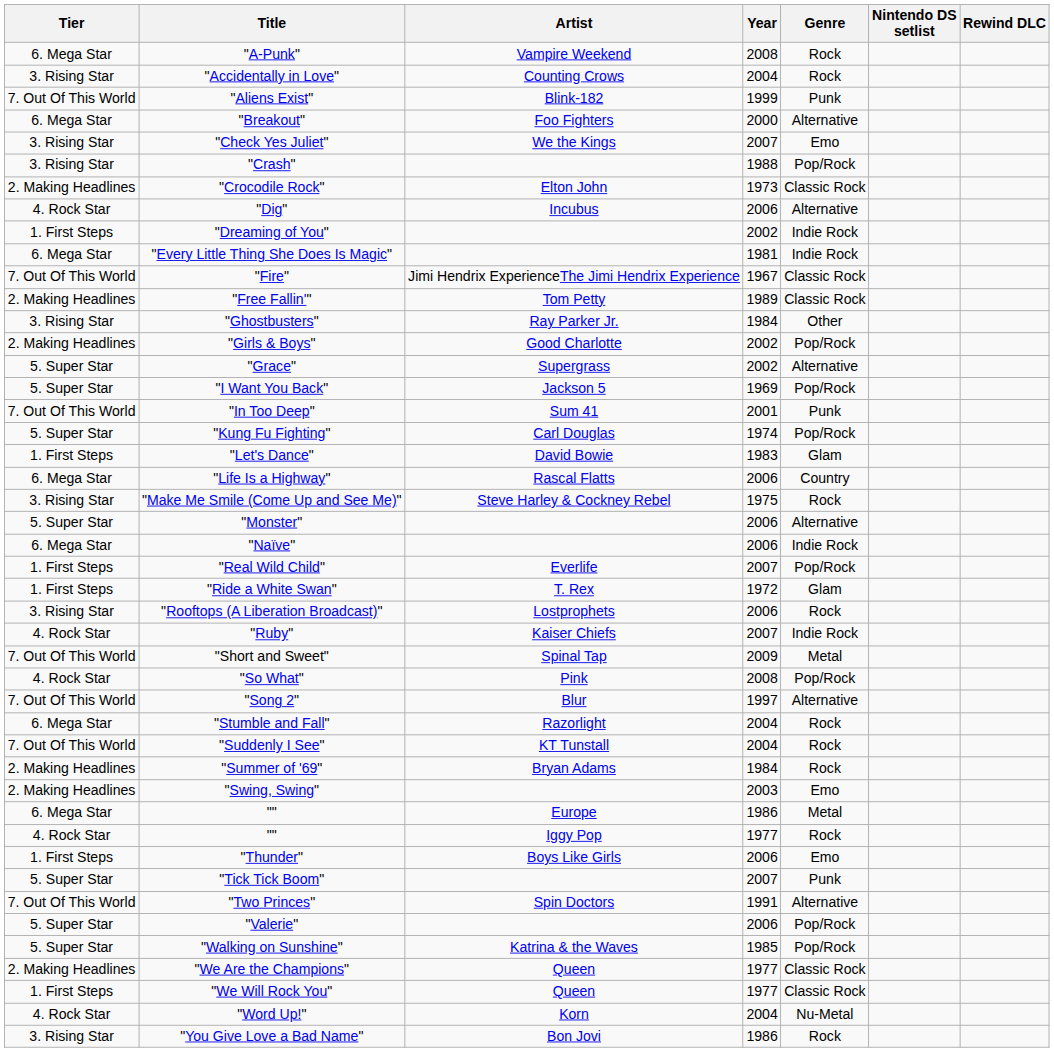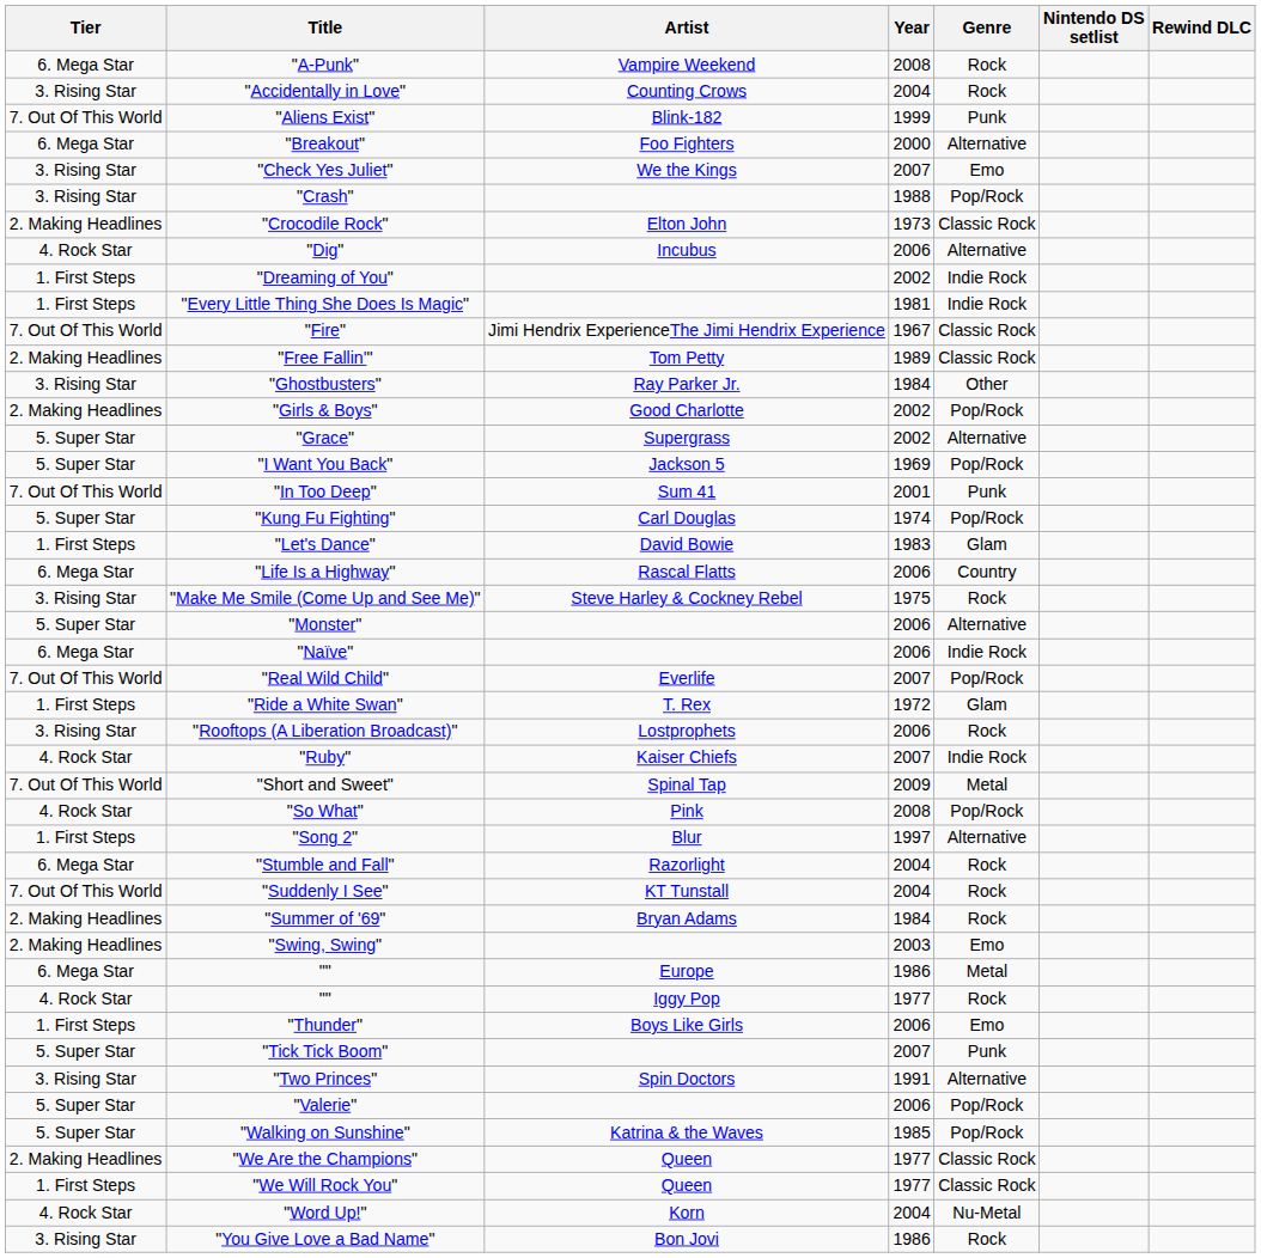 <table class="wikitable sortable" style="text-align: center;">
 <tr>
 <th>Tier</th>
 <th>Title</th>
 <th>Artist</th>
 <th>Year</th>
 <th>Genre</th>
 <th>Nintendo DS<br>setlist</th>
 <th>Rewind DLC</th>
 </tr>
 <tr>
 <td>6. Mega Star</td>
 <td>"<a href='#'>A-Punk</a>"</td>
 <td><a href='#'>Vampire Weekend</a></td>
 <td>2008</td>
 <td>Rock</td>
 <td></td>
 <td></td>
 </tr>
 <tr>
 <td>3. Rising Star</td>
 <td>"<a href='#'>Accidentally in Love</a>"</td>
 <td><a href='#'>Counting Crows</a></td>
 <td>2004</td>
 <td>Rock</td>
 <td></td>
 <td></td>
 </tr>
 <tr>
 <td>7. Out Of This World</td>
 <td>"<a href='#'>Aliens Exist</a>"</td>
 <td><a href='#'>Blink-182</a></td>
 <td>1999</td>
 <td>Punk</td>
 <td></td>
 <td></td>
 </tr>
 <tr>
 <td>6. Mega Star</td>
 <td>"<a href='#'>Breakout</a>"</td>
 <td><a href='#'>Foo Fighters</a></td>
 <td>2000</td>
 <td>Alternative</td>
 <td></td>
 <td></td>
 </tr>
 <tr>
 <td>3. Rising Star</td>
 <td>"<a href='#'>Check Yes Juliet</a>"</td>
 <td><a href='#'>We the Kings</a></td>
 <td>2007</td>
 <td>Emo</td>
 <td></td>
 <td></td>
 </tr>
 <tr>
 <td>3. Rising Star</td>
 <td>"<a href='#'>Crash</a>"</td>
 <td></td>
 <td>1988</td>
 <td>Pop/Rock</td>
 <td></td>
 <td></td>
 </tr>
 <tr>
 <td>2. Making Headlines</td>
 <td>"<a href='#'>Crocodile Rock</a>"</td>
 <td><a href='#'>Elton John</a></td>
 <td>1973</td>
 <td>Classic Rock</td>
 <td></td>
 <td></td>
 </tr>
 <tr>
 <td>4. Rock Star</td>
 <td>"<a href='#'>Dig</a>"</td>
 <td><a href='#'>Incubus</a></td>
 <td>2006</td>
 <td>Alternative</td>
 <td></td>
 <td></td>
 </tr>
 <tr>
 <td>1. First Steps</td>
 <td>"<a href='#'>Dreaming of You</a>"</td>
 <td></td>
 <td>2002</td>
 <td>Indie Rock</td>
 <td></td>
 <td></td>
 </tr>
 <tr>
-<td>6. Mega Star</td>
+<td>1. First Steps</td>
 <td>"<a href='#'>Every Little Thing She Does Is Magic</a>"</td>
 <td></td>
 <td>1981</td>
 <td>Indie Rock</td>
 <td></td>
 <td></td>
 </tr>
 <tr>
 <td>7. Out Of This World</td>
 <td>"<a href='#'>Fire</a>"</td>
 <td><span>Jimi Hendrix Experience</span><a href='#'>The Jimi Hendrix Experience</a></td>
 <td>1967</td>
 <td>Classic Rock</td>
 <td></td>
 <td></td>
 </tr>
 <tr>
 <td>2. Making Headlines</td>
 <td>"<a href='#'>Free Fallin'</a>"</td>
 <td><a href='#'>Tom Petty</a></td>
 <td>1989</td>
 <td>Classic Rock</td>
 <td></td>
 <td></td>
 </tr>
 <tr>
 <td>3. Rising Star</td>
 <td>"<a href='#'>Ghostbusters</a>"</td>
 <td><a href='#'>Ray Parker Jr.</a></td>
 <td>1984</td>
 <td>Other</td>
 <td></td>
 <td></td>
 </tr>
 <tr>
 <td>2. Making Headlines</td>
 <td>"<a href='#'>Girls & Boys</a>"</td>
 <td><a href='#'>Good Charlotte</a></td>
 <td>2002</td>
 <td>Pop/Rock</td>
 <td></td>
 <td></td>
 </tr>
 <tr>
 <td>5. Super Star</td>
 <td>"<a href='#'>Grace</a>"</td>
 <td><a href='#'>Supergrass</a></td>
 <td>2002</td>
 <td>Alternative</td>
 <td></td>
 <td></td>
 </tr>
 <tr>
 <td>5. Super Star</td>
 <td>"<a href='#'>I Want You Back</a>"</td>
 <td><a href='#'>Jackson 5</a></td>
 <td>1969</td>
 <td>Pop/Rock</td>
 <td></td>
 <td></td>
 </tr>
 <tr>
 <td>7. Out Of This World</td>
 <td>"<a href='#'>In Too Deep</a>"</td>
 <td><a href='#'>Sum 41</a></td>
 <td>2001</td>
 <td>Punk</td>
 <td></td>
 <td></td>
 </tr>
 <tr>
 <td>5. Super Star</td>
 <td>"<a href='#'>Kung Fu Fighting</a>"</td>
 <td><a href='#'>Carl Douglas</a></td>
 <td>1974</td>
 <td>Pop/Rock</td>
 <td></td>
 <td></td>
 </tr>
 <tr>
 <td>1. First Steps</td>
 <td>"<a href='#'>Let's Dance</a>"</td>
 <td><a href='#'>David Bowie</a></td>
 <td>1983</td>
 <td>Glam</td>
 <td></td>
 <td></td>
 </tr>
 <tr>
 <td>6. Mega Star</td>
 <td>"<a href='#'>Life Is a Highway</a>"</td>
 <td><a href='#'>Rascal Flatts</a></td>
 <td>2006</td>
 <td>Country</td>
 <td></td>
 <td></td>
 </tr>
 <tr>
 <td>3. Rising Star</td>
 <td>"<a href='#'>Make Me Smile (Come Up and See Me)</a>"</td>
 <td><a href='#'>Steve Harley & Cockney Rebel</a></td>
 <td>1975</td>
 <td>Rock</td>
 <td></td>
 <td></td>
 </tr>
 <tr>
 <td>5. Super Star</td>
 <td>"<a href='#'>Monster</a>"</td>
 <td></td>
 <td>2006</td>
 <td>Alternative</td>
 <td></td>
 <td></td>
 </tr>
 <tr>
 <td>6. Mega Star</td>
 <td>"<a href='#'>Naïve</a>"</td>
 <td></td>
 <td>2006</td>
 <td>Indie Rock</td>
 <td></td>
 <td></td>
 </tr>
 <tr>
-<td>1. First Steps</td>
+<td>7. Out Of This World</td>
 <td>"<a href='#'>Real Wild Child</a>"</td>
 <td><a href='#'>Everlife</a></td>
 <td>2007</td>
 <td>Pop/Rock</td>
 <td></td>
 <td></td>
 </tr>
 <tr>
 <td>1. First Steps</td>
 <td>"<a href='#'>Ride a White Swan</a>"</td>
 <td><a href='#'>T. Rex</a></td>
 <td>1972</td>
 <td>Glam</td>
 <td></td>
 <td></td>
 </tr>
 <tr>
 <td>3. Rising Star</td>
 <td>"<a href='#'>Rooftops (A Liberation Broadcast)</a>"</td>
 <td><a href='#'>Lostprophets</a></td>
 <td>2006</td>
 <td>Rock</td>
 <td></td>
 <td></td>
 </tr>
 <tr>
 <td>4. Rock Star</td>
 <td>"<a href='#'>Ruby</a>"</td>
 <td><a href='#'>Kaiser Chiefs</a></td>
 <td>2007</td>
 <td>Indie Rock</td>
 <td></td>
 <td></td>
 </tr>
 <tr>
 <td>7. Out Of This World</td>
 <td>"Short and Sweet"</td>
 <td><a href='#'>Spinal Tap</a></td>
 <td>2009</td>
 <td>Metal</td>
 <td></td>
 <td></td>
 </tr>
 <tr>
 <td>4. Rock Star</td>
 <td>"<a href='#'>So What</a>"</td>
 <td><a href='#'>Pink</a></td>
 <td>2008</td>
 <td>Pop/Rock</td>
 <td></td>
 <td></td>
 </tr>
 <tr>
-<td>7. Out Of This World</td>
+<td>1. First Steps</td>
 <td>"<a href='#'>Song 2</a>"</td>
 <td><a href='#'>Blur</a></td>
 <td>1997</td>
 <td>Alternative</td>
 <td></td>
 <td></td>
 </tr>
 <tr>
 <td>6. Mega Star</td>
 <td>"<a href='#'>Stumble and Fall</a>"</td>
 <td><a href='#'>Razorlight</a></td>
 <td>2004</td>
 <td>Rock</td>
 <td></td>
 <td></td>
 </tr>
 <tr>
 <td>7. Out Of This World</td>
 <td>"<a href='#'>Suddenly I See</a>"</td>
 <td><a href='#'>KT Tunstall</a></td>
 <td>2004</td>
 <td>Rock</td>
 <td></td>
 <td></td>
 </tr>
 <tr>
 <td>2. Making Headlines</td>
 <td>"<a href='#'>Summer of '69</a>"</td>
 <td><a href='#'>Bryan Adams</a></td>
 <td>1984</td>
 <td>Rock</td>
 <td></td>
 <td></td>
 </tr>
 <tr>
 <td>2. Making Headlines</td>
 <td>"<a href='#'>Swing, Swing</a>"</td>
 <td></td>
 <td>2003</td>
 <td>Emo</td>
 <td></td>
 <td></td>
 </tr>
 <tr>
 <td>6. Mega Star</td>
 <td>""</td>
 <td><a href='#'>Europe</a></td>
 <td>1986</td>
 <td>Metal</td>
 <td></td>
 <td></td>
 </tr>
 <tr>
 <td>4. Rock Star</td>
 <td>""</td>
 <td><a href='#'>Iggy Pop</a></td>
 <td>1977</td>
 <td>Rock</td>
 <td></td>
 <td></td>
 </tr>
 <tr>
 <td>1. First Steps</td>
 <td>"<a href='#'>Thunder</a>"</td>
 <td><a href='#'>Boys Like Girls</a></td>
 <td>2006</td>
 <td>Emo</td>
 <td></td>
 <td></td>
 </tr>
 <tr>
 <td>5. Super Star</td>
 <td>"<a href='#'>Tick Tick Boom</a>"</td>
 <td></td>
 <td>2007</td>
 <td>Punk</td>
 <td></td>
 <td></td>
 </tr>
 <tr>
-<td>7. Out Of This World</td>
+<td>3. Rising Star</td>
 <td>"<a href='#'>Two Princes</a>"</td>
 <td><a href='#'>Spin Doctors</a></td>
 <td>1991</td>
 <td>Alternative</td>
 <td></td>
 <td></td>
 </tr>
 <tr>
 <td>5. Super Star</td>
 <td>"<a href='#'>Valerie</a>"</td>
 <td></td>
 <td>2006</td>
 <td>Pop/Rock</td>
 <td></td>
 <td></td>
 </tr>
 <tr>
 <td>5. Super Star</td>
 <td>"<a href='#'>Walking on Sunshine</a>"</td>
 <td><a href='#'>Katrina & the Waves</a></td>
 <td>1985</td>
 <td>Pop/Rock</td>
 <td></td>
 <td></td>
 </tr>
 <tr>
 <td>2. Making Headlines</td>
 <td>"<a href='#'>We Are the Champions</a>"</td>
 <td><a href='#'>Queen</a></td>
 <td>1977</td>
 <td>Classic Rock</td>
 <td></td>
 <td></td>
 </tr>
 <tr>
 <td>1. First Steps</td>
 <td>"<a href='#'>We Will Rock You</a>"</td>
 <td><a href='#'>Queen</a></td>
 <td>1977</td>
 <td>Classic Rock</td>
 <td></td>
 <td></td>
 </tr>
 <tr>
 <td>4. Rock Star</td>
 <td>"<a href='#'>Word Up!</a>"</td>
 <td><a href='#'>Korn</a></td>
 <td>2004</td>
 <td>Nu-Metal</td>
 <td></td>
 <td></td>
 </tr>
 <tr>
 <td>3. Rising Star</td>
 <td>"<a href='#'>You Give Love a Bad Name</a>"</td>
 <td><a href='#'>Bon Jovi</a></td>
 <td>1986</td>
 <td>Rock</td>
 <td></td>
 <td></td>
 </tr>
 </table>
